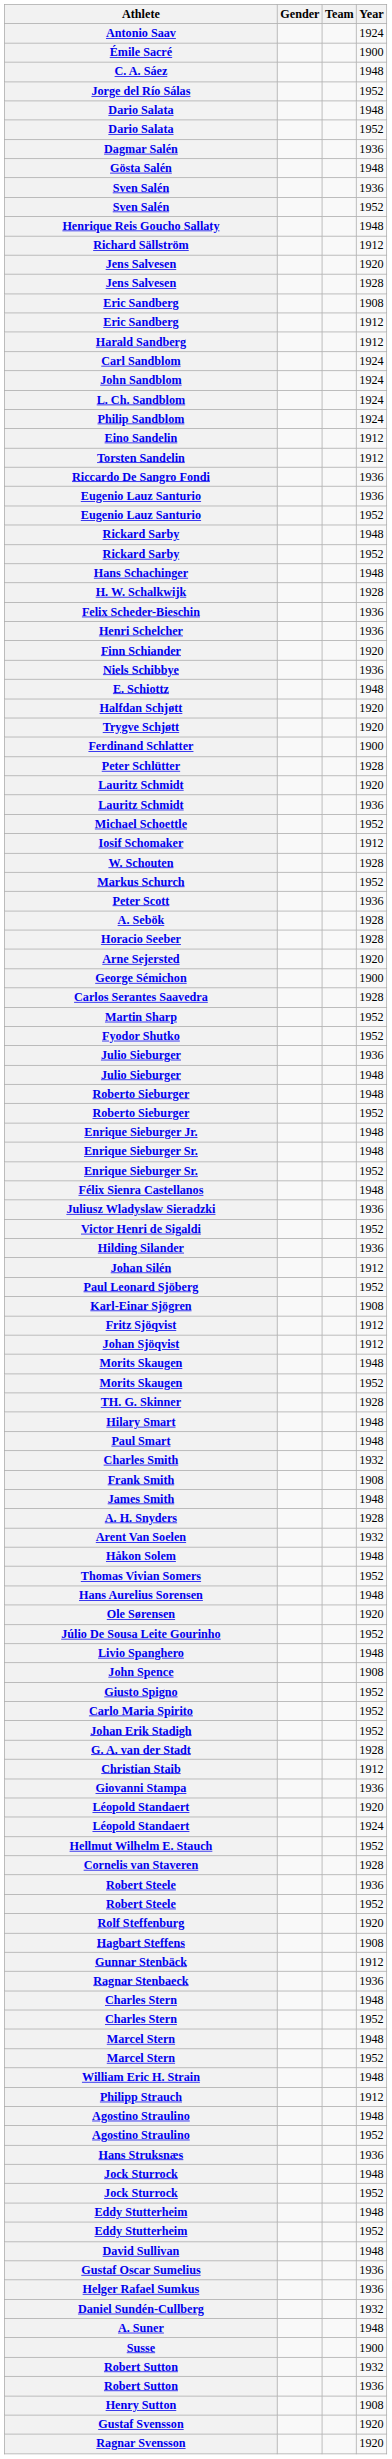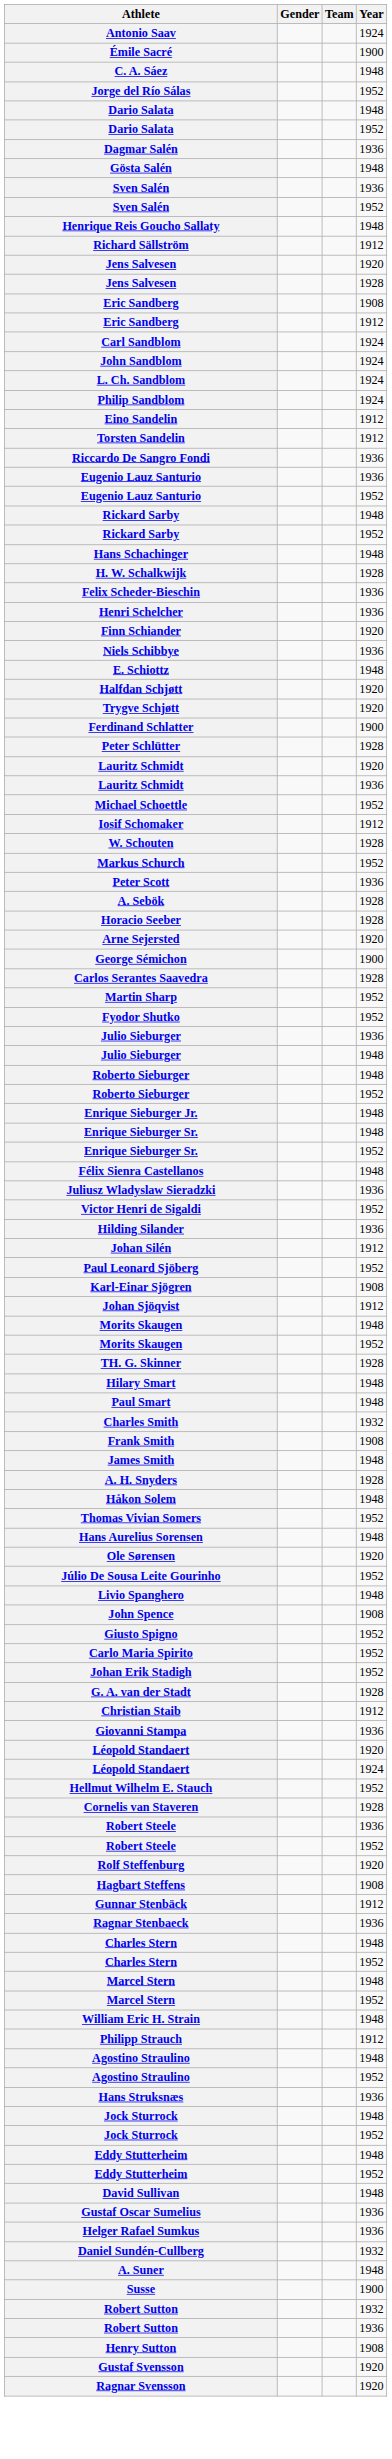 <table class="wikitable plainrowheaders">
 <tr>
 <th scope="col" style="width:22em">Athlete</th>
 <th scope="col">Gender</th>
 <th scope="col">Team</th>
 <th scope="col">Year</th>
 </tr>
 <tr>
 <th scope="row"><a href='#'>Antonio Saav</a></th>
 <td style="text-align:center"></td>
 <td></td>
 <td>1924</td>
 </tr>
 <tr>
 <th scope="row"><a href='#'>Émile Sacré</a></th>
 <td style="text-align:center"></td>
 <td></td>
 <td>1900</td>
 </tr>
 <tr>
 <th scope="row"><a href='#'>C. A. Sáez</a></th>
 <td style="text-align:center"></td>
 <td></td>
 <td>1948</td>
 </tr>
 <tr>
 <th scope="row"><a href='#'>Jorge del Río Sálas</a></th>
 <td style="text-align:center"></td>
 <td></td>
 <td>1952</td>
 </tr>
 <tr>
 <th scope="row"><a href='#'>Dario Salata</a></th>
 <td style="text-align:center"></td>
 <td></td>
 <td>1948</td>
 </tr>
 <tr>
 <th scope="row"><a href='#'>Dario Salata</a></th>
 <td style="text-align:center"></td>
 <td></td>
 <td>1952</td>
 </tr>
 <tr>
 <th scope="row"><a href='#'>Dagmar Salén</a></th>
 <td style="text-align:center"></td>
 <td></td>
 <td>1936</td>
 </tr>
 <tr>
 <th scope="row"><a href='#'>Gösta Salén</a></th>
 <td style="text-align:center"></td>
 <td></td>
 <td>1948</td>
 </tr>
 <tr>
 <th scope="row"><a href='#'>Sven Salén</a></th>
 <td style="text-align:center"></td>
 <td></td>
 <td>1936</td>
 </tr>
 <tr>
 <th scope="row"><a href='#'>Sven Salén</a></th>
 <td style="text-align:center"></td>
 <td></td>
 <td>1952</td>
 </tr>
 <tr>
 <th scope="row"><a href='#'>Henrique Reis Goucho Sallaty</a></th>
 <td style="text-align:center"></td>
 <td></td>
 <td>1948</td>
 </tr>
 <tr>
 <th scope="row"><a href='#'>Richard Sällström</a></th>
 <td style="text-align:center"></td>
 <td></td>
 <td>1912</td>
 </tr>
 <tr>
 <th scope="row"><a href='#'>Jens Salvesen</a></th>
 <td style="text-align:center"></td>
 <td></td>
 <td>1920</td>
 </tr>
 <tr>
 <th scope="row"><a href='#'>Jens Salvesen</a></th>
 <td style="text-align:center"></td>
 <td></td>
 <td>1928</td>
 </tr>
 <tr>
 <th scope="row"><a href='#'>Eric Sandberg</a></th>
 <td style="text-align:center"></td>
 <td></td>
 <td>1908</td>
 </tr>
 <tr>
 <th scope="row"><a href='#'>Eric Sandberg</a></th>
-<td style="text-align:center"></td>
-<td></td>
-<td>1912</td>
-</tr>
-<tr>
-<th scope="row"><a href='#'>Harald Sandberg</a></th>
 <td style="text-align:center"></td>
 <td></td>
 <td>1912</td>
 </tr>
 <tr>
 <th scope="row"><a href='#'>Carl Sandblom</a></th>
 <td style="text-align:center"></td>
 <td></td>
 <td>1924</td>
 </tr>
 <tr>
 <th scope="row"><a href='#'>John Sandblom</a></th>
 <td style="text-align:center"></td>
 <td></td>
 <td>1924</td>
 </tr>
 <tr>
 <th scope="row"><a href='#'>L. Ch. Sandblom</a></th>
 <td style="text-align:center"></td>
 <td></td>
 <td>1924</td>
 </tr>
 <tr>
 <th scope="row"><a href='#'>Philip Sandblom</a></th>
 <td style="text-align:center"></td>
 <td></td>
 <td>1924</td>
 </tr>
 <tr>
 <th scope="row"><a href='#'>Eino Sandelin</a></th>
 <td style="text-align:center"></td>
 <td></td>
 <td>1912</td>
 </tr>
 <tr>
 <th scope="row"><a href='#'>Torsten Sandelin</a></th>
 <td style="text-align:center"></td>
 <td></td>
 <td>1912</td>
 </tr>
 <tr>
 <th scope="row"><a href='#'>Riccardo De Sangro Fondi</a></th>
 <td style="text-align:center"></td>
 <td></td>
 <td>1936</td>
 </tr>
 <tr>
 <th scope="row"><a href='#'>Eugenio Lauz Santurio</a></th>
 <td style="text-align:center"></td>
 <td></td>
 <td>1936</td>
 </tr>
 <tr>
 <th scope="row"><a href='#'>Eugenio Lauz Santurio</a></th>
 <td style="text-align:center"></td>
 <td></td>
 <td>1952</td>
 </tr>
 <tr>
 <th scope="row"><a href='#'>Rickard Sarby</a></th>
 <td style="text-align:center"></td>
 <td></td>
 <td>1948</td>
 </tr>
 <tr>
 <th scope="row"><a href='#'>Rickard Sarby</a></th>
 <td style="text-align:center"></td>
 <td></td>
 <td>1952</td>
 </tr>
 <tr>
 <th scope="row"><a href='#'>Hans Schachinger</a></th>
 <td style="text-align:center"></td>
 <td></td>
 <td>1948</td>
 </tr>
 <tr>
 <th scope="row"><a href='#'>H. W. Schalkwijk</a></th>
 <td style="text-align:center"></td>
 <td></td>
 <td>1928</td>
 </tr>
 <tr>
 <th scope="row"><a href='#'>Felix Scheder-Bieschin</a></th>
 <td style="text-align:center"></td>
 <td></td>
 <td>1936</td>
 </tr>
 <tr>
 <th scope="row"><a href='#'>Henri Schelcher</a></th>
 <td style="text-align:center"></td>
 <td></td>
 <td>1936</td>
 </tr>
 <tr>
 <th scope="row"><a href='#'>Finn Schiander</a></th>
 <td style="text-align:center"></td>
 <td></td>
 <td>1920</td>
 </tr>
 <tr>
 <th scope="row"><a href='#'>Niels Schibbye</a></th>
 <td style="text-align:center"></td>
 <td></td>
 <td>1936</td>
 </tr>
 <tr>
 <th scope="row"><a href='#'>E. Schiottz</a></th>
 <td style="text-align:center"></td>
 <td></td>
 <td>1948</td>
 </tr>
 <tr>
 <th scope="row"><a href='#'>Halfdan Schjøtt</a></th>
 <td style="text-align:center"></td>
 <td></td>
 <td>1920</td>
 </tr>
 <tr>
 <th scope="row"><a href='#'>Trygve Schjøtt</a></th>
 <td style="text-align:center"></td>
 <td></td>
 <td>1920</td>
 </tr>
 <tr>
 <th scope="row"><a href='#'>Ferdinand Schlatter</a></th>
 <td style="text-align:center"></td>
 <td></td>
 <td>1900</td>
 </tr>
 <tr>
 <th scope="row"><a href='#'>Peter Schlütter</a></th>
 <td style="text-align:center"></td>
 <td></td>
 <td>1928</td>
 </tr>
 <tr>
 <th scope="row"><a href='#'>Lauritz Schmidt</a></th>
 <td style="text-align:center"></td>
 <td></td>
 <td>1920</td>
 </tr>
 <tr>
 <th scope="row"><a href='#'>Lauritz Schmidt</a></th>
 <td style="text-align:center"></td>
 <td></td>
 <td>1936</td>
 </tr>
 <tr>
 <th scope="row"><a href='#'>Michael Schoettle</a></th>
 <td style="text-align:center"></td>
 <td></td>
 <td>1952</td>
 </tr>
 <tr>
 <th scope="row"><a href='#'>Iosif Schomaker</a></th>
 <td style="text-align:center"></td>
 <td></td>
 <td>1912</td>
 </tr>
 <tr>
 <th scope="row"><a href='#'>W. Schouten</a></th>
 <td style="text-align:center"></td>
 <td></td>
 <td>1928</td>
 </tr>
 <tr>
 <th scope="row"><a href='#'>Markus Schurch</a></th>
 <td style="text-align:center"></td>
 <td></td>
 <td>1952</td>
 </tr>
 <tr>
 <th scope="row"><a href='#'>Peter Scott</a></th>
 <td style="text-align:center"></td>
 <td></td>
 <td>1936</td>
 </tr>
 <tr>
 <th scope="row"><a href='#'>A. Sebök</a></th>
 <td style="text-align:center"></td>
 <td></td>
 <td>1928</td>
 </tr>
 <tr>
 <th scope="row"><a href='#'>Horacio Seeber</a></th>
 <td style="text-align:center"></td>
 <td></td>
 <td>1928</td>
 </tr>
 <tr>
 <th scope="row"><a href='#'>Arne Sejersted</a></th>
 <td style="text-align:center"></td>
 <td></td>
 <td>1920</td>
 </tr>
 <tr>
 <th scope="row"><a href='#'>George Sémichon</a></th>
 <td style="text-align:center"></td>
 <td></td>
 <td>1900</td>
 </tr>
 <tr>
 <th scope="row"><a href='#'>Carlos Serantes Saavedra</a></th>
 <td style="text-align:center"></td>
 <td></td>
 <td>1928</td>
 </tr>
 <tr>
 <th scope="row"><a href='#'>Martin Sharp</a></th>
 <td style="text-align:center"></td>
 <td></td>
 <td>1952</td>
 </tr>
 <tr>
 <th scope="row"><a href='#'>Fyodor Shutko</a></th>
 <td style="text-align:center"></td>
 <td></td>
 <td>1952</td>
 </tr>
 <tr>
 <th scope="row"><a href='#'>Julio Sieburger</a></th>
 <td style="text-align:center"></td>
 <td></td>
 <td>1936</td>
 </tr>
 <tr>
 <th scope="row"><a href='#'>Julio Sieburger</a></th>
 <td style="text-align:center"></td>
 <td></td>
 <td>1948</td>
 </tr>
 <tr>
 <th scope="row"><a href='#'>Roberto Sieburger</a></th>
 <td style="text-align:center"></td>
 <td></td>
 <td>1948</td>
 </tr>
 <tr>
 <th scope="row"><a href='#'>Roberto Sieburger</a></th>
 <td style="text-align:center"></td>
 <td></td>
 <td>1952</td>
 </tr>
 <tr>
 <th scope="row"><a href='#'>Enrique Sieburger Jr.</a></th>
 <td style="text-align:center"></td>
 <td></td>
 <td>1948</td>
 </tr>
 <tr>
 <th scope="row"><a href='#'>Enrique Sieburger Sr.</a></th>
 <td style="text-align:center"></td>
 <td></td>
 <td>1948</td>
 </tr>
 <tr>
 <th scope="row"><a href='#'>Enrique Sieburger Sr.</a></th>
 <td style="text-align:center"></td>
 <td></td>
 <td>1952</td>
 </tr>
 <tr>
 <th scope="row"><a href='#'>Félix Sienra Castellanos</a></th>
 <td style="text-align:center"></td>
 <td></td>
 <td>1948</td>
 </tr>
 <tr>
 <th scope="row"><a href='#'>Juliusz Wladyslaw Sieradzki</a></th>
 <td style="text-align:center"></td>
 <td></td>
 <td>1936</td>
 </tr>
 <tr>
 <th scope="row"><a href='#'>Victor Henri de Sigaldi</a></th>
 <td style="text-align:center"></td>
 <td></td>
 <td>1952</td>
 </tr>
 <tr>
 <th scope="row"><a href='#'>Hilding Silander</a></th>
 <td style="text-align:center"></td>
 <td></td>
 <td>1936</td>
 </tr>
 <tr>
 <th scope="row"><a href='#'>Johan Silén</a></th>
 <td style="text-align:center"></td>
 <td></td>
 <td>1912</td>
 </tr>
 <tr>
 <th scope="row"><a href='#'>Paul Leonard Sjöberg</a></th>
 <td style="text-align:center"></td>
 <td></td>
 <td>1952</td>
 </tr>
 <tr>
 <th scope="row"><a href='#'>Karl-Einar Sjögren</a></th>
 <td style="text-align:center"></td>
 <td></td>
 <td>1908</td>
 </tr>
 <tr>
-<th scope="row"><a href='#'>Fritz Sjöqvist</a></th>
-<td style="text-align:center"></td>
-<td></td>
-<td>1912</td>
-</tr>
-<tr>
 <th scope="row"><a href='#'>Johan Sjöqvist</a></th>
 <td style="text-align:center"></td>
 <td></td>
 <td>1912</td>
 </tr>
 <tr>
 <th scope="row"><a href='#'>Morits Skaugen</a></th>
 <td style="text-align:center"></td>
 <td></td>
 <td>1948</td>
 </tr>
 <tr>
 <th scope="row"><a href='#'>Morits Skaugen</a></th>
 <td style="text-align:center"></td>
 <td></td>
 <td>1952</td>
 </tr>
 <tr>
 <th scope="row"><a href='#'>TH. G. Skinner</a></th>
 <td style="text-align:center"></td>
 <td></td>
 <td>1928</td>
 </tr>
 <tr>
 <th scope="row"><a href='#'>Hilary Smart</a></th>
 <td style="text-align:center"></td>
 <td></td>
 <td>1948</td>
 </tr>
 <tr>
 <th scope="row"><a href='#'>Paul Smart</a></th>
 <td style="text-align:center"></td>
 <td></td>
 <td>1948</td>
 </tr>
 <tr>
 <th scope="row"><a href='#'>Charles Smith</a></th>
 <td style="text-align:center"></td>
 <td></td>
 <td>1932</td>
 </tr>
 <tr>
 <th scope="row"><a href='#'>Frank Smith</a></th>
 <td style="text-align:center"></td>
 <td></td>
 <td>1908</td>
 </tr>
 <tr>
 <th scope="row"><a href='#'>James Smith</a></th>
 <td style="text-align:center"></td>
 <td></td>
 <td>1948</td>
 </tr>
 <tr>
 <th scope="row"><a href='#'>A. H. Snyders</a></th>
 <td style="text-align:center"></td>
 <td></td>
 <td>1928</td>
-</tr>
-<tr>
-<th scope="row"><a href='#'>Arent Van Soelen</a></th>
-<td style="text-align:center"></td>
-<td></td>
-<td>1932</td>
 </tr>
 <tr>
 <th scope="row"><a href='#'>Håkon Solem</a></th>
 <td style="text-align:center"></td>
 <td></td>
 <td>1948</td>
 </tr>
 <tr>
 <th scope="row"><a href='#'>Thomas Vivian Somers</a></th>
 <td style="text-align:center"></td>
 <td></td>
 <td>1952</td>
 </tr>
 <tr>
 <th scope="row"><a href='#'>Hans Aurelius Sorensen</a></th>
 <td style="text-align:center"></td>
 <td></td>
 <td>1948</td>
 </tr>
 <tr>
 <th scope="row"><a href='#'>Ole Sørensen</a></th>
 <td style="text-align:center"></td>
 <td></td>
 <td>1920</td>
 </tr>
 <tr>
 <th scope="row"><a href='#'>Júlio De Sousa Leite Gourinho</a></th>
 <td style="text-align:center"></td>
 <td></td>
 <td>1952</td>
 </tr>
 <tr>
 <th scope="row"><a href='#'>Livio Spanghero</a></th>
 <td style="text-align:center"></td>
 <td></td>
 <td>1948</td>
 </tr>
 <tr>
 <th scope="row"><a href='#'>John Spence</a></th>
 <td style="text-align:center"></td>
 <td></td>
 <td>1908</td>
 </tr>
 <tr>
 <th scope="row"><a href='#'>Giusto Spigno</a></th>
 <td style="text-align:center"></td>
 <td></td>
 <td>1952</td>
 </tr>
 <tr>
 <th scope="row"><a href='#'>Carlo Maria Spirito</a></th>
 <td style="text-align:center"></td>
 <td></td>
 <td>1952</td>
 </tr>
 <tr>
 <th scope="row"><a href='#'>Johan Erik Stadigh</a></th>
 <td style="text-align:center"></td>
 <td></td>
 <td>1952</td>
 </tr>
 <tr>
 <th scope="row"><a href='#'>G. A. van der Stadt</a></th>
 <td style="text-align:center"></td>
 <td></td>
 <td>1928</td>
 </tr>
 <tr>
 <th scope="row"><a href='#'>Christian Staib</a></th>
 <td style="text-align:center"></td>
 <td></td>
 <td>1912</td>
 </tr>
 <tr>
 <th scope="row"><a href='#'>Giovanni Stampa</a></th>
 <td style="text-align:center"></td>
 <td></td>
 <td>1936</td>
 </tr>
 <tr>
 <th scope="row"><a href='#'>Léopold Standaert</a></th>
 <td style="text-align:center"></td>
 <td></td>
 <td>1920</td>
 </tr>
 <tr>
 <th scope="row"><a href='#'>Léopold Standaert</a></th>
 <td style="text-align:center"></td>
 <td></td>
 <td>1924</td>
 </tr>
 <tr>
 <th scope="row"><a href='#'>Hellmut Wilhelm E. Stauch</a></th>
 <td style="text-align:center"></td>
 <td></td>
 <td>1952</td>
 </tr>
 <tr>
 <th scope="row"><a href='#'>Cornelis van Staveren</a></th>
 <td style="text-align:center"></td>
 <td></td>
 <td>1928</td>
 </tr>
 <tr>
 <th scope="row"><a href='#'>Robert Steele</a></th>
 <td style="text-align:center"></td>
 <td></td>
 <td>1936</td>
 </tr>
 <tr>
 <th scope="row"><a href='#'>Robert Steele</a></th>
 <td style="text-align:center"></td>
 <td></td>
 <td>1952</td>
 </tr>
 <tr>
 <th scope="row"><a href='#'>Rolf Steffenburg</a></th>
 <td style="text-align:center"></td>
 <td></td>
 <td>1920</td>
 </tr>
 <tr>
 <th scope="row"><a href='#'>Hagbart Steffens</a></th>
 <td style="text-align:center"></td>
 <td></td>
 <td>1908</td>
 </tr>
 <tr>
 <th scope="row"><a href='#'>Gunnar Stenbäck</a></th>
 <td style="text-align:center"></td>
 <td></td>
 <td>1912</td>
 </tr>
 <tr>
 <th scope="row"><a href='#'>Ragnar Stenbaeck</a></th>
 <td style="text-align:center"></td>
 <td></td>
 <td>1936</td>
 </tr>
 <tr>
 <th scope="row"><a href='#'>Charles Stern</a></th>
 <td style="text-align:center"></td>
 <td></td>
 <td>1948</td>
 </tr>
 <tr>
 <th scope="row"><a href='#'>Charles Stern</a></th>
 <td style="text-align:center"></td>
 <td></td>
 <td>1952</td>
 </tr>
 <tr>
 <th scope="row"><a href='#'>Marcel Stern</a></th>
 <td style="text-align:center"></td>
 <td></td>
 <td>1948</td>
 </tr>
 <tr>
 <th scope="row"><a href='#'>Marcel Stern</a></th>
 <td style="text-align:center"></td>
 <td></td>
 <td>1952</td>
 </tr>
 <tr>
 <th scope="row"><a href='#'>William Eric H. Strain</a></th>
 <td style="text-align:center"></td>
 <td></td>
 <td>1948</td>
 </tr>
 <tr>
 <th scope="row"><a href='#'>Philipp Strauch</a></th>
 <td style="text-align:center"></td>
 <td></td>
 <td>1912</td>
 </tr>
 <tr>
 <th scope="row"><a href='#'>Agostino Straulino</a></th>
 <td style="text-align:center"></td>
 <td></td>
 <td>1948</td>
 </tr>
 <tr>
 <th scope="row"><a href='#'>Agostino Straulino</a></th>
 <td style="text-align:center"></td>
 <td></td>
 <td>1952</td>
 </tr>
 <tr>
 <th scope="row"><a href='#'>Hans Struksnæs</a></th>
 <td style="text-align:center"></td>
 <td></td>
 <td>1936</td>
 </tr>
 <tr>
 <th scope="row"><a href='#'>Jock Sturrock</a></th>
 <td style="text-align:center"></td>
 <td></td>
 <td>1948</td>
 </tr>
 <tr>
 <th scope="row"><a href='#'>Jock Sturrock</a></th>
 <td style="text-align:center"></td>
 <td></td>
 <td>1952</td>
 </tr>
 <tr>
 <th scope="row"><a href='#'>Eddy Stutterheim</a></th>
 <td style="text-align:center"></td>
 <td></td>
 <td>1948</td>
 </tr>
 <tr>
 <th scope="row"><a href='#'>Eddy Stutterheim</a></th>
 <td style="text-align:center"></td>
 <td></td>
 <td>1952</td>
 </tr>
 <tr>
 <th scope="row"><a href='#'>David Sullivan</a></th>
 <td style="text-align:center"></td>
 <td></td>
 <td>1948</td>
 </tr>
 <tr>
 <th scope="row"><a href='#'>Gustaf Oscar Sumelius</a></th>
 <td style="text-align:center"></td>
 <td></td>
 <td>1936</td>
 </tr>
 <tr>
 <th scope="row"><a href='#'>Helger Rafael Sumkus</a></th>
 <td style="text-align:center"></td>
 <td></td>
 <td>1936</td>
 </tr>
 <tr>
 <th scope="row"><a href='#'>Daniel Sundén-Cullberg</a></th>
 <td style="text-align:center"></td>
 <td></td>
 <td>1932</td>
 </tr>
 <tr>
 <th scope="row"><a href='#'>A. Suner</a></th>
 <td style="text-align:center"></td>
 <td></td>
 <td>1948</td>
 </tr>
 <tr>
 <th scope="row"><a href='#'>Susse</a></th>
 <td style="text-align:center"></td>
 <td></td>
 <td>1900</td>
 </tr>
 <tr>
 <th scope="row"><a href='#'>Robert Sutton</a></th>
 <td style="text-align:center"></td>
 <td></td>
 <td>1932</td>
 </tr>
 <tr>
 <th scope="row"><a href='#'>Robert Sutton</a></th>
 <td style="text-align:center"></td>
 <td></td>
 <td>1936</td>
 </tr>
 <tr>
 <th scope="row"><a href='#'>Henry Sutton</a></th>
 <td style="text-align:center"></td>
 <td></td>
 <td>1908</td>
 </tr>
 <tr>
 <th scope="row"><a href='#'>Gustaf Svensson</a></th>
 <td style="text-align:center"></td>
 <td></td>
 <td>1920</td>
 </tr>
 <tr>
 <th scope="row"><a href='#'>Ragnar Svensson</a></th>
 <td style="text-align:center"></td>
 <td></td>
 <td>1920</td>
 </tr>
 </table>
